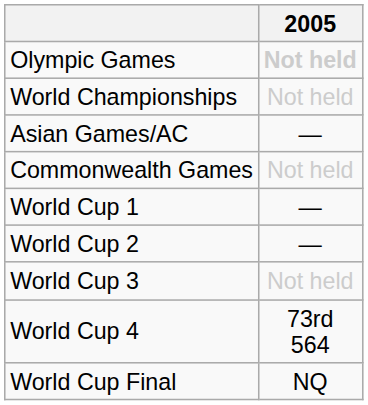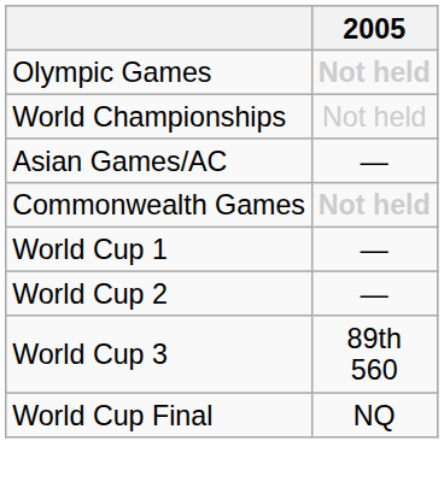 <table class="wikitable" style="font-size: 95%; text-align: center">
 <tr>
 <th></th>
 <th>2005</th>
 </tr>
 <tr>
 <td style="text-align: left">Olympic Games</td>
 <td style="color: #cccccc"><strong>Not held</strong></td>
 </tr>
 <tr>
 <td style="text-align: left">World Championships</td>
 <td style="color: #cccccc">Not held</td>
 </tr>
 <tr>
 <td style="text-align: left">Asian Games/AC</td>
 <td>—</td>
 </tr>
 <tr>
 <td style="text-align: left">Commonwealth Games</td>
-<td style="color: #cccccc">Not held</td>
+<td style="color: #cccccc"><strong>Not held</strong></td>
 </tr>
 <tr>
 <td style="text-align: left">World Cup 1</td>
 <td>—</td>
 </tr>
 <tr>
 <td style="text-align: left">World Cup 2</td>
 <td>—</td>
 </tr>
 <tr>
 <td style="text-align: left">World Cup 3</td>
-<td style="color: #cccccc">Not held</td>
-</tr>
-<tr>
-<td style="text-align: left">World Cup 4</td>
-<td>73rd<br>564</td>
+<td>89th<br>560</td>
 </tr>
 <tr>
 <td style="text-align: left">World Cup Final</td>
 <td>NQ</td>
 </tr>
 </table>
